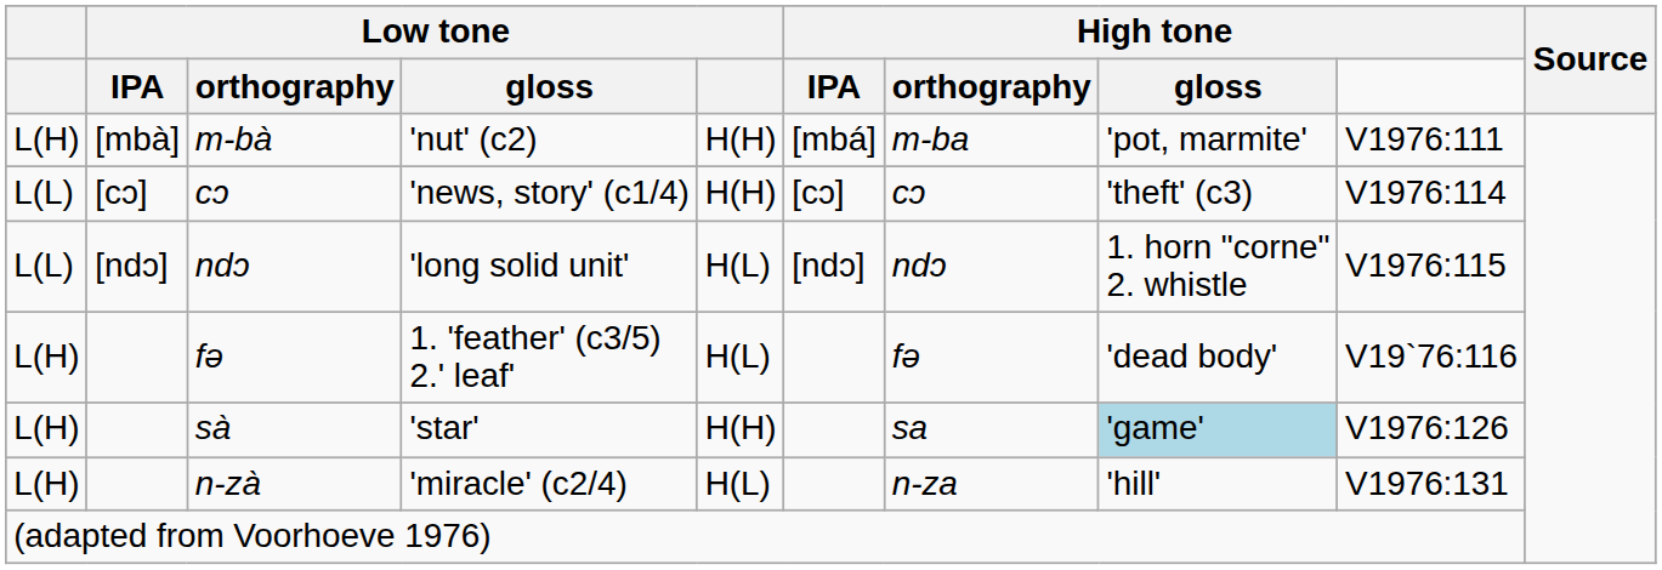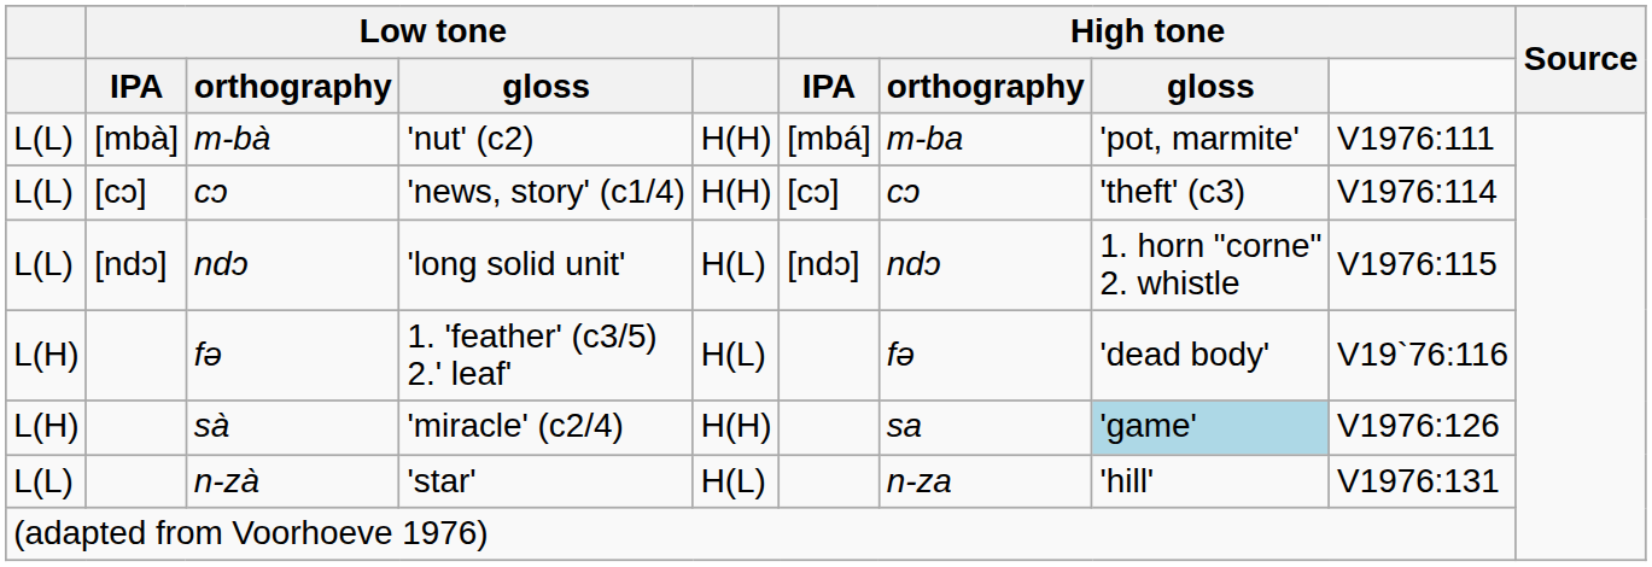 <table class="wikitable">
 <tr>
 <th></th>
 <th colspan="4">Low tone</th>
 <th colspan="4">High tone</th>
 <th rowspan="2">Source</th>
 </tr>
 <tr>
 <th></th>
 <th>IPA</th>
 <th>orthography</th>
 <th>gloss</th>
 <th></th>
 <th>IPA</th>
 <th>orthography</th>
 <th>gloss</th>
 </tr>
 <tr>
-<td>L(H)</td>
+<td>L(L)</td>
 <td>[mbà]</td>
 <td><em>m-bà</em></td>
 <td>'nut' (c2)</td>
 <td>H(H)</td>
 <td>[mbá]</td>
 <td><em>m-ba</em></td>
 <td>'pot, marmite'</td>
 <td>V1976:111</td>
 </tr>
 <tr>
 <td>L(L)</td>
 <td>[cɔ]</td>
 <td><em>cɔ</em></td>
 <td>'news, story' (c1/4)</td>
 <td>H(H)</td>
 <td>[cɔ]</td>
 <td><em>cɔ</em></td>
 <td>'theft' (c3)</td>
 <td>V1976:114</td>
 </tr>
 <tr>
 <td>L(L)</td>
 <td>[ndɔ]</td>
 <td><em>ndɔ</em></td>
 <td>'long solid unit'</td>
 <td>H(L)</td>
 <td>[ndɔ]</td>
 <td><em>ndɔ</em></td>
 <td>1. horn "corne"<br>2. whistle</td>
 <td>V1976:115</td>
 </tr>
 <tr>
 <td>L(H)</td>
 <td></td>
 <td><em>fə</em></td>
 <td>1. 'feather' (c3/5)<br>2.' leaf'</td>
 <td>H(L)</td>
 <td></td>
 <td><em>fə</em></td>
 <td>'dead body'</td>
 <td>V19`76:116</td>
 </tr>
 <tr>
 <td>L(H)</td>
 <td></td>
 <td><em>sà</em></td>
-<td>'star'</td>
+<td>'miracle' (c2/4)</td>
 <td>H(H)</td>
 <td></td>
 <td><em>sa</em></td>
 <td style="background: lightblue;">'game'</td>
 <td>V1976:126</td>
 </tr>
 <tr>
-<td>L(H)</td>
+<td>L(L)</td>
 <td></td>
 <td><em>n-zà</em></td>
-<td>'miracle' (c2/4)</td>
+<td>'star'</td>
 <td>H(L)</td>
 <td></td>
 <td><em>n-za</em></td>
 <td>'hill'</td>
 <td>V1976:131</td>
 </tr>
 <tr>
 <td colspan="9">(adapted from Voorhoeve 1976)</td>
 </tr>
 </table>
